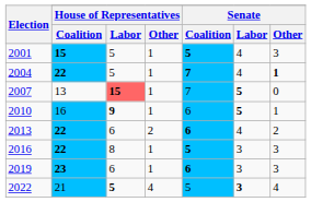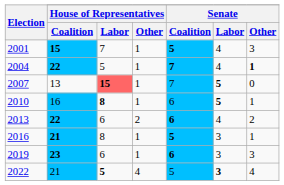 <table class="wikitable" style="float:right; margin:1em; font-size:95%;">
 <tr style="background:lightgrey;">
 <th rowspan="3"><a href='#'>Election</a></th>
 </tr>
 <tr>
 <th colspan="3"><a href='#'>House of Representatives</a></th>
 <th colspan="3"><a href='#'>Senate</a></th>
 </tr>
 <tr>
 <th><a href='#'>Coalition</a></th>
 <th><a href='#'>Labor</a></th>
 <th><a href='#'>Other</a></th>
 <th><a href='#'>Coalition</a></th>
 <th><a href='#'>Labor</a></th>
 <th><a href='#'>Other</a></th>
 </tr>
 <tr>
 <td><a href='#'>2001</a></td>
 <td style="background:#00bfff;"><strong>15</strong></td>
-<td>5</td>
+<td>7</td>
 <td>1</td>
 <td style="background:#00bfff;"><strong>5</strong></td>
 <td>4</td>
 <td>3</td>
 </tr>
 <tr>
 <td><a href='#'>2004</a></td>
 <td style="background:#00bfff;"><strong>22</strong></td>
 <td>5</td>
 <td>1</td>
 <td style="background:#00bfff;"><strong>7</strong></td>
 <td>4</td>
 <td><strong>1</strong></td>
 </tr>
 <tr>
 <td><a href='#'>2007</a></td>
 <td>13</td>
 <td style="background:#f66;"><strong>15</strong></td>
 <td>1</td>
 <td style="background:#00bfff;">7</td>
 <td><strong>5</strong></td>
 <td>0</td>
 </tr>
 <tr>
 <td><a href='#'>2010</a></td>
 <td style="background:#00bfff;">16</td>
-<td><strong>9</strong></td>
+<td><strong>8</strong></td>
 <td>1</td>
 <td style="background:#00bfff;">6</td>
 <td><strong>5</strong></td>
 <td>1</td>
 </tr>
 <tr>
 <td><a href='#'>2013</a></td>
 <td style="background:#00bfff;"><strong>22</strong></td>
 <td>6</td>
 <td>2</td>
 <td style="background:#00bfff;"><strong>6</strong></td>
 <td>4</td>
 <td>2</td>
 </tr>
 <tr>
 <td><a href='#'>2016</a></td>
-<td style="background:#00bfff;"><strong>22</strong></td>
+<td style="background:#00bfff;"><strong>21</strong></td>
 <td>8</td>
 <td>1</td>
 <td style="background:#00bfff;"><strong>5</strong></td>
 <td>3</td>
-<td>3</td>
+<td>1</td>
 </tr>
 <tr>
 <td><a href='#'>2019</a></td>
 <td style="background:#00bfff;"><strong>23</strong></td>
 <td>6</td>
 <td>1</td>
 <td style="background:#00bfff;"><strong>6</strong></td>
 <td>3</td>
 <td>3</td>
 </tr>
 <tr>
 <td><a href='#'>2022</a></td>
 <td style="background:#00bfff;">21</td>
 <td><strong>5</strong></td>
 <td>4</td>
 <td style="background:#00bfff;">5</td>
 <td><strong>3</strong></td>
 <td>4</td>
 </tr>
 </table>
